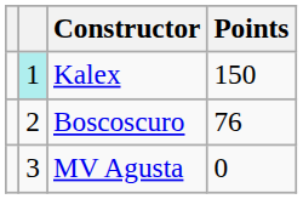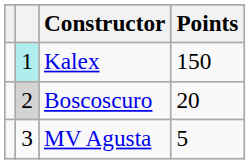 <table class="wikitable" style="font-size: 85%;">
 <tr>
 <th></th>
 <th></th>
 <th>Constructor</th>
 <th>Points</th>
 </tr>
 <tr>
 <td></td>
 <td align=center style="background: paleturquoise;">1</td>
 <td> <a href='#'>Kalex</a></td>
 <td align=left>150</td>
 </tr>
 <tr>
 <td></td>
-<td align=center>2</td>
+<td align=center style="background: lightgrey;">2</td>
 <td> <a href='#'>Boscoscuro</a></td>
-<td align=left>76</td>
+<td align=left>20</td>
 </tr>
 <tr>
 <td></td>
 <td align=center>3</td>
 <td> <a href='#'>MV Agusta</a></td>
-<td align=left>0</td>
+<td align=left>5</td>
 </tr>
 </table>
